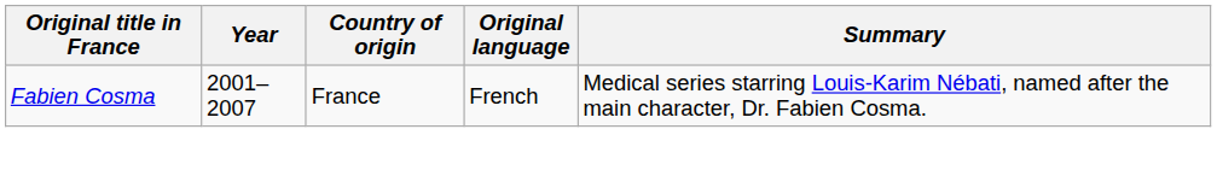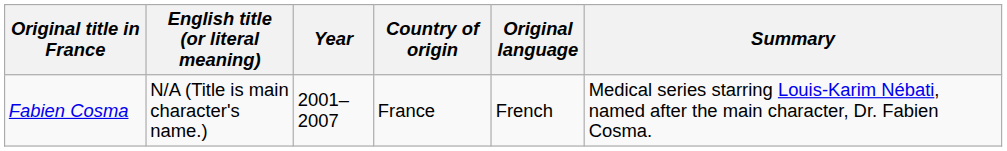 <table class="wikitable">
 <tr>
 <th style="width:140px;"><em>Original title in France</em></th>
+<th style="width:140px;"><em>English title<br>(or literal meaning)</em></th>
 <th style="width:70px;"><em>Year</em></th>
 <th style="width:110px;"><em>Country of origin</em></th>
 <th style="width:75px;"><em>Original language</em></th>
 <th style="width:480px;"><em>Summary</em></th>
 </tr>
 <tr>
 <td><em><a href='#'>Fabien Cosma</a></em></td>
+<td>N/A (Title is main character's name.)</td>
 <td>2001–2007</td>
 <td>France</td>
 <td>French</td>
 <td>Medical series starring <a href='#'>Louis-Karim Nébati</a>, named after the main character, Dr. Fabien Cosma.</td>
 </tr>
 </table>
